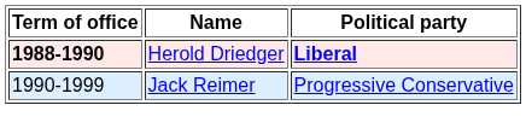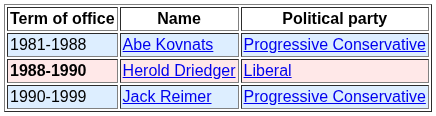 <table border="1" cellpadding="2">
 <tr>
 <th>Term of office</th>
 <th>Name</th>
 <th>Political party</th>
 </tr>
 <tr>
+<td style="background:#ddeeff;">1981-1988</td>
+<td style="background:#ddeeff;"><a href='#'>Abe Kovnats</a></td>
+<td style="background:#ddeeff;"><a href='#'>Progressive Conservative</a></td>
+</tr>
+<tr>
 <td style="background:#ffe8e8;"><strong>1988-1990</strong></td>
 <td style="background:#ffe8e8;"><a href='#'>Herold Driedger</a></td>
-<td style="background:#ffe8e8;"><strong><a href='#'>Liberal</a></strong></td>
+<td style="background:#ffe8e8;"><a href='#'>Liberal</a></td>
 </tr>
 <tr>
 <td style="background:#ddeeff;">1990-1999</td>
 <td style="background:#ddeeff;"><a href='#'>Jack Reimer</a></td>
 <td style="background:#ddeeff;"><a href='#'>Progressive Conservative</a></td>
 </tr>
 </table>
